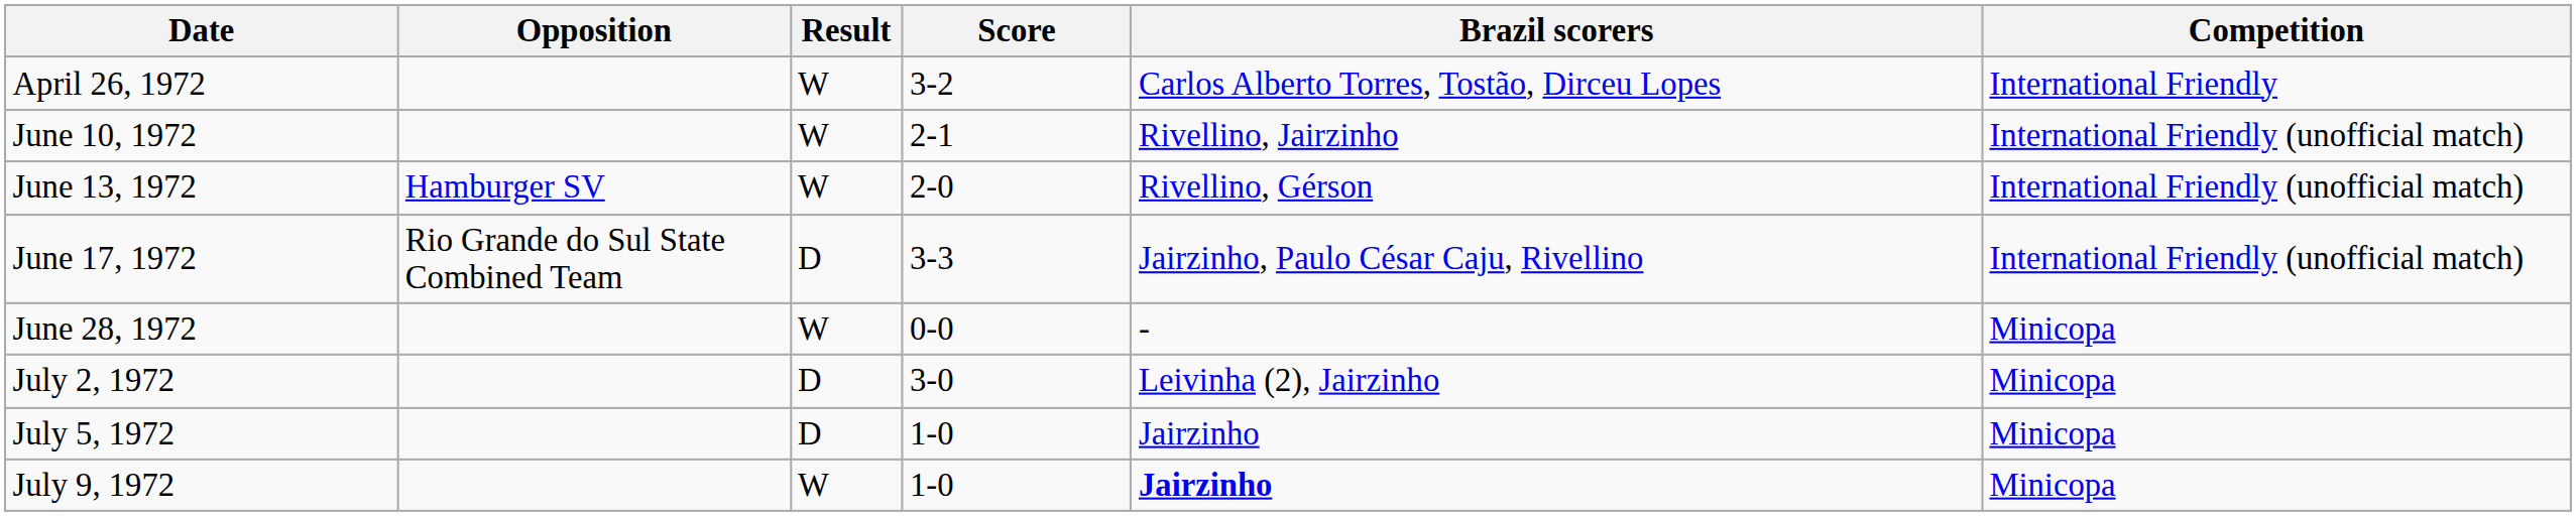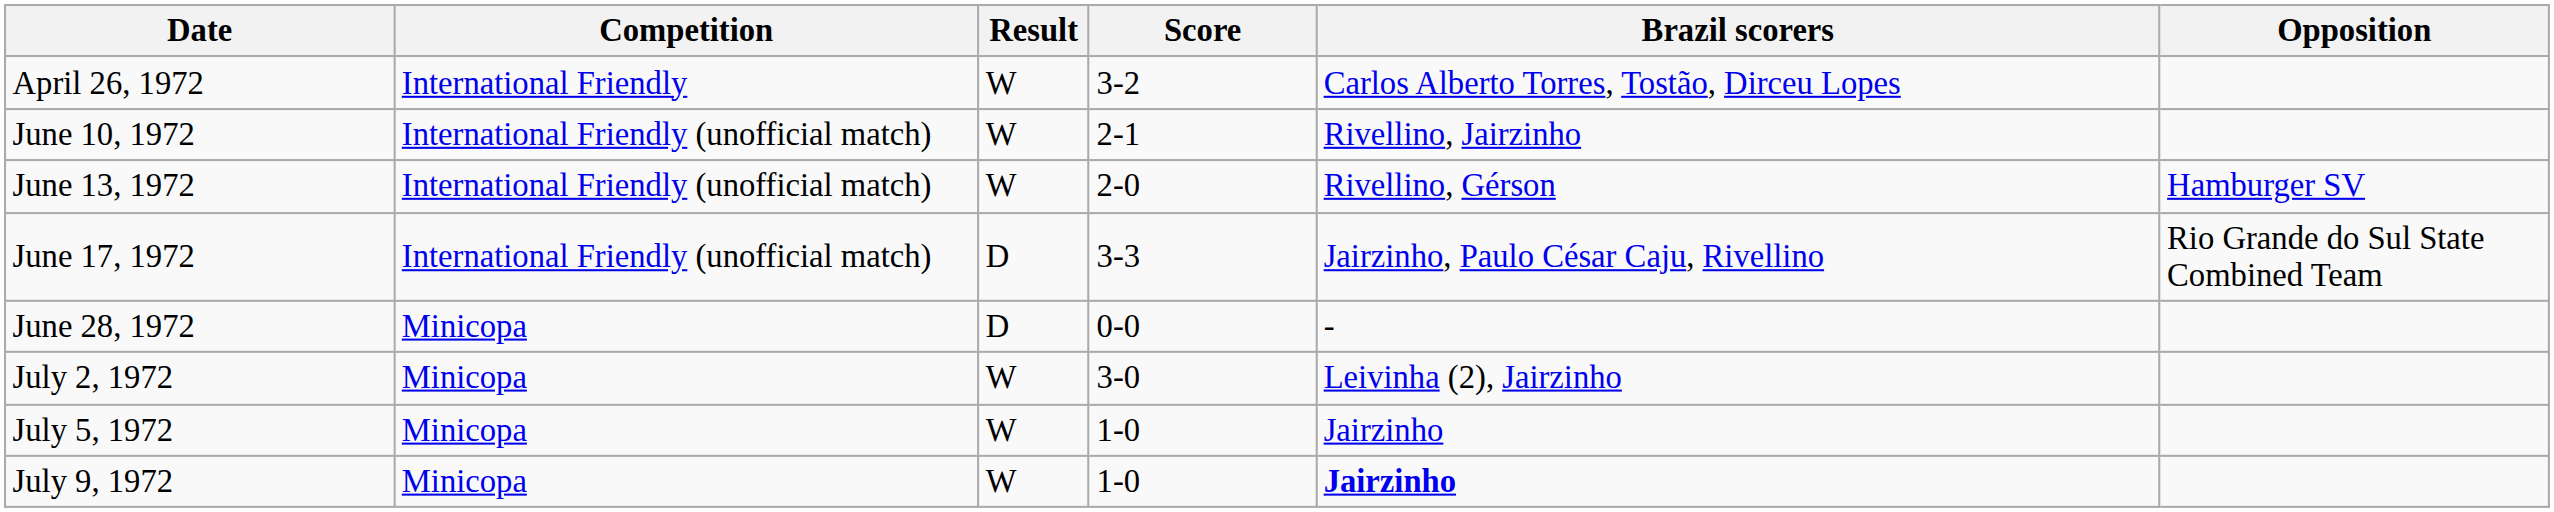 <table class="wikitable" style="text-align: left;">
 <tr>
 <th width=12%>Date</th>
-<th width=12%>Opposition</th>
+<th width=18%>Competition</th>
 <th width=1%>Result</th>
 <th width=7%>Score</th>
 <th width=26%>Brazil scorers</th>
-<th width=18%>Competition</th>
+<th width=12%>Opposition</th>
 </tr>
 <tr>
 <td>April 26, 1972</td>
-<td></td>
+<td><a href='#'>International Friendly</a></td>
 <td>W</td>
 <td>3-2</td>
 <td><a href='#'>Carlos Alberto Torres</a>, <a href='#'>Tostão</a>, <a href='#'>Dirceu Lopes</a></td>
-<td><a href='#'>International Friendly</a></td>
+<td></td>
 </tr>
 <tr>
 <td>June 10, 1972</td>
-<td></td>
+<td><a href='#'>International Friendly</a> (unofficial match)</td>
 <td>W</td>
 <td>2-1</td>
 <td><a href='#'>Rivellino</a>, <a href='#'>Jairzinho</a></td>
-<td><a href='#'>International Friendly</a> (unofficial match)</td>
+<td></td>
 </tr>
 <tr>
 <td>June 13, 1972</td>
-<td> <a href='#'>Hamburger SV</a></td>
+<td><a href='#'>International Friendly</a> (unofficial match)</td>
 <td>W</td>
 <td>2-0</td>
 <td><a href='#'>Rivellino</a>, <a href='#'>Gérson</a></td>
-<td><a href='#'>International Friendly</a> (unofficial match)</td>
+<td> <a href='#'>Hamburger SV</a></td>
 </tr>
 <tr>
 <td>June 17, 1972</td>
-<td> Rio Grande do Sul State Combined Team</td>
+<td><a href='#'>International Friendly</a> (unofficial match)</td>
 <td>D</td>
 <td>3-3</td>
 <td><a href='#'>Jairzinho</a>, <a href='#'>Paulo César Caju</a>, <a href='#'>Rivellino</a></td>
-<td><a href='#'>International Friendly</a> (unofficial match)</td>
+<td> Rio Grande do Sul State Combined Team</td>
 </tr>
 <tr>
 <td>June 28, 1972</td>
-<td></td>
-<td>W</td>
+<td><a href='#'>Minicopa</a></td>
+<td>D</td>
 <td>0-0</td>
 <td>-</td>
-<td><a href='#'>Minicopa</a></td>
+<td></td>
 </tr>
 <tr>
 <td>July 2, 1972</td>
-<td></td>
-<td>D</td>
+<td><a href='#'>Minicopa</a></td>
+<td>W</td>
 <td>3-0</td>
 <td><a href='#'>Leivinha</a> (2), <a href='#'>Jairzinho</a></td>
-<td><a href='#'>Minicopa</a></td>
+<td></td>
 </tr>
 <tr>
 <td>July 5, 1972</td>
-<td></td>
-<td>D</td>
+<td><a href='#'>Minicopa</a></td>
+<td>W</td>
 <td>1-0</td>
 <td><a href='#'>Jairzinho</a></td>
-<td><a href='#'>Minicopa</a></td>
+<td></td>
 </tr>
 <tr>
 <td>July 9, 1972</td>
-<td></td>
+<td><a href='#'>Minicopa</a></td>
 <td>W</td>
 <td>1-0</td>
 <td><strong><a href='#'>Jairzinho</a></strong></td>
-<td><a href='#'>Minicopa</a></td>
+<td></td>
 </tr>
 </table>
